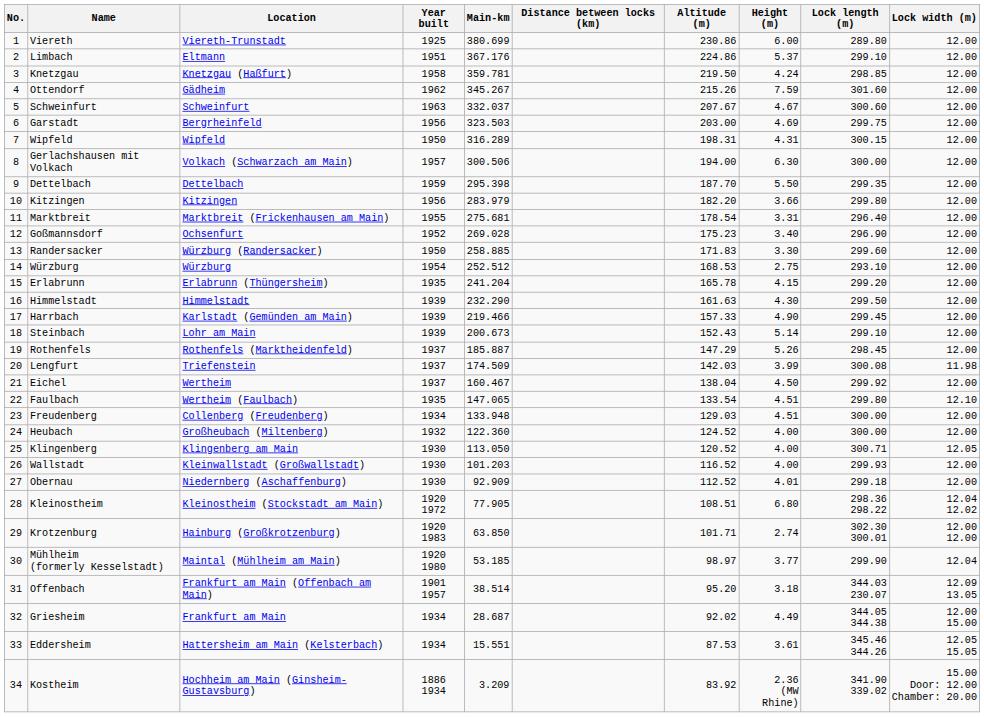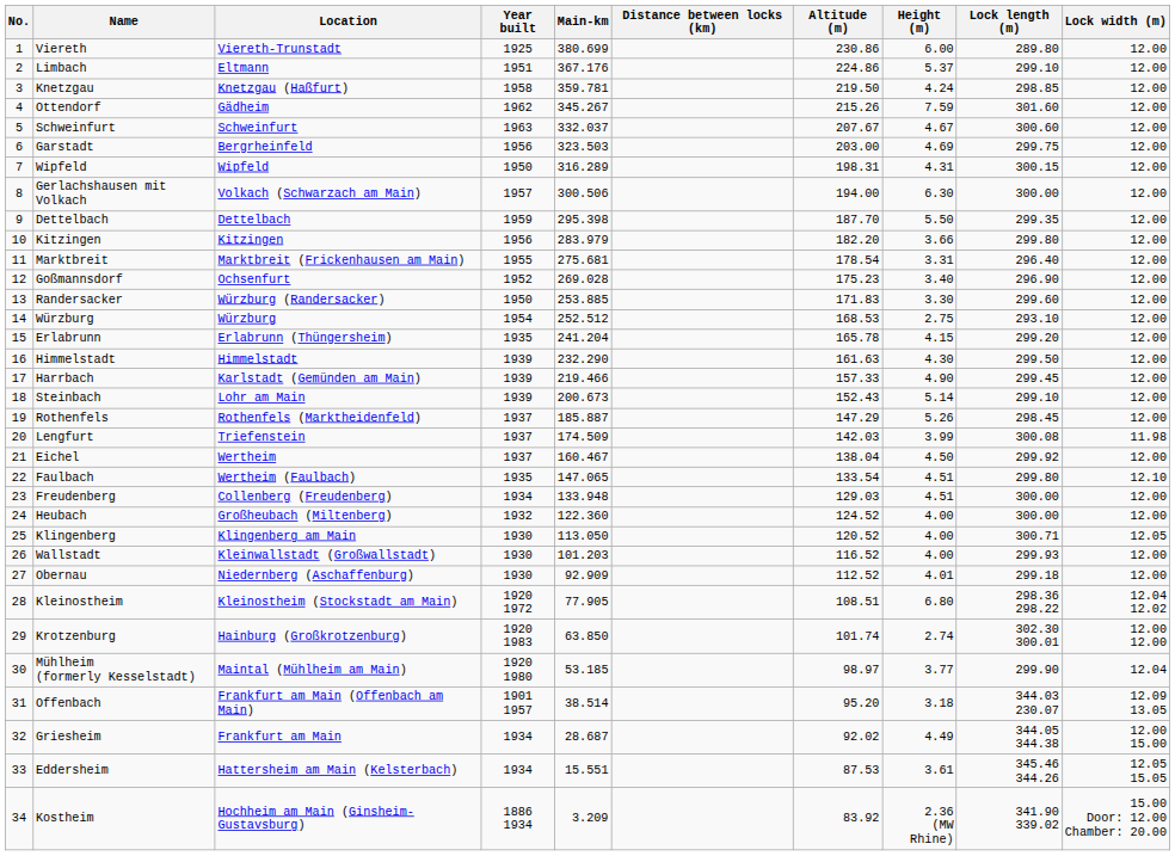 <table class="wikitable sortable">
 <tr>
 <th>No.</th>
 <th>Name</th>
 <th>Location</th>
 <th>Year built</th>
 <th>Main-km</th>
 <th>Distance between locks (km)</th>
 <th>Altitude (m)</th>
 <th>Height (m)</th>
 <th>Lock length (m)</th>
 <th>Lock width (m)</th>
 </tr>
 <tr>
 <td align="center">1</td>
 <td>Viereth</td>
 <td><a href='#'>Viereth-Trunstadt</a></td>
 <td align="center">1925</td>
 <td align="right">380.699</td>
 <td align="right"></td>
 <td align="right">230.86</td>
 <td align="right">6.00</td>
 <td align="right">289.80</td>
 <td align="right">12.00</td>
 </tr>
 <tr>
 <td align="center">2</td>
 <td>Limbach</td>
 <td><a href='#'>Eltmann</a></td>
 <td align="center">1951</td>
 <td align="right">367.176</td>
 <td align="right"></td>
 <td align="right">224.86</td>
 <td align="right">5.37</td>
 <td align="right">299.10</td>
 <td align="right">12.00</td>
 </tr>
 <tr>
 <td align="center">3</td>
 <td>Knetzgau</td>
 <td><a href='#'>Knetzgau</a> (<a href='#'>Haßfurt</a>)</td>
 <td align="center">1958</td>
 <td align="right">359.781</td>
 <td align="right"></td>
 <td align="right">219.50</td>
 <td align="right">4.24</td>
 <td align="right">298.85</td>
 <td align="right">12.00</td>
 </tr>
 <tr>
 <td align="center">4</td>
 <td>Ottendorf</td>
 <td><a href='#'>Gädheim</a></td>
 <td align="center">1962</td>
 <td align="right">345.267</td>
 <td align="right"></td>
 <td align="right">215.26</td>
 <td align="right">7.59</td>
 <td align="right">301.60</td>
 <td align="right">12.00</td>
 </tr>
 <tr>
 <td align="center">5</td>
 <td>Schweinfurt</td>
 <td><a href='#'>Schweinfurt</a></td>
 <td align="center">1963</td>
 <td align="right">332.037</td>
 <td align="right"></td>
 <td align="right">207.67</td>
 <td align="right">4.67</td>
 <td align="right">300.60</td>
 <td align="right">12.00</td>
 </tr>
 <tr>
 <td align="center">6</td>
 <td>Garstadt</td>
 <td><a href='#'>Bergrheinfeld</a></td>
 <td align="center">1956</td>
 <td align="right">323.503</td>
 <td align="right"></td>
 <td align="right">203.00</td>
 <td align="right">4.69</td>
 <td align="right">299.75</td>
 <td align="right">12.00</td>
 </tr>
 <tr>
 <td align="center">7</td>
 <td>Wipfeld</td>
 <td><a href='#'>Wipfeld</a></td>
 <td align="center">1950</td>
 <td align="right">316.289</td>
 <td align="right"></td>
 <td align="right">198.31</td>
 <td align="right">4.31</td>
 <td align="right">300.15</td>
 <td align="right">12.00</td>
 </tr>
 <tr>
 <td align="center">8</td>
 <td>Gerlachshausen mit Volkach</td>
 <td><a href='#'>Volkach</a> (<a href='#'>Schwarzach am Main</a>)</td>
 <td align="center">1957</td>
 <td align="right">300.506</td>
 <td align="right"></td>
 <td align="right">194.00</td>
 <td align="right">6.30</td>
 <td align="right">300.00</td>
 <td align="right">12.00</td>
 </tr>
 <tr>
 <td align="center">9</td>
 <td>Dettelbach</td>
 <td><a href='#'>Dettelbach</a></td>
 <td align="center">1959</td>
 <td align="right">295.398</td>
 <td align="right"></td>
 <td align="right">187.70</td>
 <td align="right">5.50</td>
 <td align="right">299.35</td>
 <td align="right">12.00</td>
 </tr>
 <tr>
 <td align="center">10</td>
 <td>Kitzingen</td>
 <td><a href='#'>Kitzingen</a></td>
 <td align="center">1956</td>
 <td align="right">283.979</td>
 <td align="right"></td>
 <td align="right">182.20</td>
 <td align="right">3.66</td>
 <td align="right">299.80</td>
 <td align="right">12.00</td>
 </tr>
 <tr>
 <td align="center">11</td>
 <td>Marktbreit</td>
 <td><a href='#'>Marktbreit</a> (<a href='#'>Frickenhausen am Main</a>)</td>
 <td align="center">1955</td>
 <td align="right">275.681</td>
 <td align="right"></td>
 <td align="right">178.54</td>
 <td align="right">3.31</td>
 <td align="right">296.40</td>
 <td align="right">12.00</td>
 </tr>
 <tr>
 <td align="center">12</td>
 <td>Goßmannsdorf</td>
 <td><a href='#'>Ochsenfurt</a></td>
 <td align="center">1952</td>
 <td align="right">269.028</td>
 <td align="right"></td>
 <td align="right">175.23</td>
 <td align="right">3.40</td>
 <td align="right">296.90</td>
 <td align="right">12.00</td>
 </tr>
 <tr>
 <td align="center">13</td>
 <td>Randersacker</td>
 <td><a href='#'>Würzburg</a> (<a href='#'>Randersacker</a>)</td>
 <td align="center">1950</td>
-<td align="right">258.885</td>
+<td align="right">253.885</td>
 <td align="right"></td>
 <td align="right">171.83</td>
 <td align="right">3.30</td>
 <td align="right">299.60</td>
 <td align="right">12.00</td>
 </tr>
 <tr>
 <td align="center">14</td>
 <td>Würzburg</td>
 <td><a href='#'>Würzburg</a></td>
 <td align="center">1954</td>
 <td align="right">252.512</td>
 <td align="right"></td>
 <td align="right">168.53</td>
 <td align="right">2.75</td>
 <td align="right">293.10</td>
 <td align="right">12.00</td>
 </tr>
 <tr>
 <td align="center">15</td>
 <td>Erlabrunn</td>
 <td><a href='#'>Erlabrunn</a> (<a href='#'>Thüngersheim</a>)</td>
 <td align="center">1935</td>
 <td align="right">241.204</td>
 <td align="right"></td>
 <td align="right">165.78</td>
 <td align="right">4.15</td>
 <td align="right">299.20</td>
 <td align="right">12.00</td>
 </tr>
 <tr>
 <td align="center">16</td>
 <td>Himmelstadt</td>
 <td><a href='#'>Himmelstadt</a></td>
 <td align="center">1939</td>
 <td align="right">232.290</td>
 <td align="right"></td>
 <td align="right">161.63</td>
 <td align="right">4.30</td>
 <td align="right">299.50</td>
 <td align="right">12.00</td>
 </tr>
 <tr>
 <td align="center">17</td>
 <td>Harrbach</td>
 <td><a href='#'>Karlstadt</a> (<a href='#'>Gemünden am Main</a>)</td>
 <td align="center">1939</td>
 <td align="right">219.466</td>
 <td align="right"></td>
 <td align="right">157.33</td>
 <td align="right">4.90</td>
 <td align="right">299.45</td>
 <td align="right">12.00</td>
 </tr>
 <tr>
 <td align="center">18</td>
 <td>Steinbach</td>
 <td><a href='#'>Lohr am Main</a></td>
 <td align="center">1939</td>
 <td align="right">200.673</td>
 <td align="right"></td>
 <td align="right">152.43</td>
 <td align="right">5.14</td>
 <td align="right">299.10</td>
 <td align="right">12.00</td>
 </tr>
 <tr>
 <td align="center">19</td>
 <td>Rothenfels</td>
 <td><a href='#'>Rothenfels</a> (<a href='#'>Marktheidenfeld</a>)</td>
 <td align="center">1937</td>
 <td align="right">185.887</td>
 <td align="right"></td>
 <td align="right">147.29</td>
 <td align="right">5.26</td>
 <td align="right">298.45</td>
 <td align="right">12.00</td>
 </tr>
 <tr>
 <td align="center">20</td>
 <td>Lengfurt</td>
 <td><a href='#'>Triefenstein</a></td>
 <td align="center">1937</td>
 <td align="right">174.509</td>
 <td align="right"></td>
 <td align="right">142.03</td>
 <td align="right">3.99</td>
 <td align="right">300.08</td>
 <td align="right">11.98</td>
 </tr>
 <tr>
 <td align="center">21</td>
 <td>Eichel</td>
 <td><a href='#'>Wertheim</a></td>
 <td align="center">1937</td>
 <td align="right">160.467</td>
 <td align="right"></td>
 <td align="right">138.04</td>
 <td align="right">4.50</td>
 <td align="right">299.92</td>
 <td align="right">12.00</td>
 </tr>
 <tr>
 <td align="center">22</td>
 <td>Faulbach</td>
 <td><a href='#'>Wertheim</a> (<a href='#'>Faulbach</a>)</td>
 <td align="center">1935</td>
 <td align="right">147.065</td>
 <td align="right"></td>
 <td align="right">133.54</td>
 <td align="right">4.51</td>
 <td align="right">299.80</td>
 <td align="right">12.10</td>
 </tr>
 <tr>
 <td align="center">23</td>
 <td>Freudenberg</td>
 <td><a href='#'>Collenberg</a> (<a href='#'>Freudenberg</a>)</td>
 <td align="center">1934</td>
 <td align="right">133.948</td>
 <td align="right"></td>
 <td align="right">129.03</td>
 <td align="right">4.51</td>
 <td align="right">300.00</td>
 <td align="right">12.00</td>
 </tr>
 <tr>
 <td align="center">24</td>
 <td>Heubach</td>
 <td><a href='#'>Großheubach</a> (<a href='#'>Miltenberg</a>)</td>
 <td align="center">1932</td>
 <td align="right">122.360</td>
 <td align="right"></td>
 <td align="right">124.52</td>
 <td align="right">4.00</td>
 <td align="right">300.00</td>
 <td align="right">12.00</td>
 </tr>
 <tr>
 <td align="center">25</td>
 <td>Klingenberg</td>
 <td><a href='#'>Klingenberg am Main</a></td>
 <td align="center">1930</td>
 <td align="right">113.050</td>
 <td align="right"></td>
 <td align="right">120.52</td>
 <td align="right">4.00</td>
 <td align="right">300.71</td>
 <td align="right">12.05</td>
 </tr>
 <tr>
 <td align="center">26</td>
 <td>Wallstadt</td>
 <td><a href='#'>Kleinwallstadt</a> (<a href='#'>Großwallstadt</a>)</td>
 <td align="center">1930</td>
 <td align="right">101.203</td>
 <td align="right"></td>
 <td align="right">116.52</td>
 <td align="right">4.00</td>
 <td align="right">299.93</td>
 <td align="right">12.00</td>
 </tr>
 <tr>
 <td align="center">27</td>
 <td>Obernau</td>
 <td><a href='#'>Niedernberg</a> (<a href='#'>Aschaffenburg</a>)</td>
 <td align="center">1930</td>
 <td align="right">92.909</td>
 <td align="right"></td>
 <td align="right">112.52</td>
 <td align="right">4.01</td>
 <td align="right">299.18</td>
 <td align="right">12.00</td>
 </tr>
 <tr>
 <td align="center">28</td>
 <td>Kleinostheim</td>
 <td><a href='#'>Kleinostheim</a> (<a href='#'>Stockstadt am Main</a>)</td>
 <td align="center">1920<br> 1972</td>
 <td align="right">77.905</td>
 <td align="right"></td>
 <td align="right">108.51</td>
 <td align="right">6.80</td>
 <td align="right">298.36<br>298.22</td>
 <td align="right">12.04<br>12.02</td>
 </tr>
 <tr>
 <td align="center">29</td>
 <td>Krotzenburg</td>
 <td><a href='#'>Hainburg</a> (<a href='#'>Großkrotzenburg</a>)</td>
 <td align="center">1920<br>1983</td>
 <td align="right">63.850</td>
 <td align="right"></td>
-<td align="right">101.71</td>
+<td align="right">101.74</td>
 <td align="right">2.74</td>
 <td align="right">302.30<br>300.01</td>
 <td align="right">12.00<br>12.00</td>
 </tr>
 <tr>
 <td align="center">30</td>
 <td>Mühlheim<br> (formerly Kesselstadt)</td>
 <td><a href='#'>Maintal</a> (<a href='#'>Mühlheim am Main</a>)</td>
 <td align="center">1920<br>1980</td>
 <td align="right">53.185</td>
 <td align="right"></td>
 <td align="right">98.97</td>
 <td align="right">3.77</td>
 <td align="right">299.90</td>
 <td align="right">12.04</td>
 </tr>
 <tr>
 <td align="center">31</td>
 <td>Offenbach</td>
 <td><a href='#'>Frankfurt am Main</a> (<a href='#'>Offenbach am Main</a>)</td>
 <td align="center">1901<br>1957</td>
 <td align="right">38.514</td>
 <td align="right"></td>
 <td align="right">95.20</td>
 <td align="right">3.18</td>
 <td align="right">344.03<br>230.07</td>
 <td align="right">12.09<br>13.05</td>
 </tr>
 <tr>
 <td align="center">32</td>
 <td>Griesheim</td>
 <td><a href='#'>Frankfurt am Main</a></td>
 <td align="center">1934</td>
 <td align="right">28.687</td>
 <td align="right"></td>
 <td align="right">92.02</td>
 <td align="right">4.49</td>
 <td align="right">344.05<br>344.38</td>
 <td align="right">12.00<br>15.00</td>
 </tr>
 <tr>
 <td align="center">33</td>
 <td>Eddersheim</td>
 <td><a href='#'>Hattersheim am Main</a> (<a href='#'>Kelsterbach</a>)</td>
 <td align="center">1934</td>
 <td align="right">15.551</td>
 <td align="right"></td>
 <td align="right">87.53</td>
 <td align="right">3.61</td>
 <td align="right">345.46<br>344.26</td>
 <td align="right">12.05<br>15.05</td>
 </tr>
 <tr>
 <td align="center">34</td>
 <td>Kostheim</td>
 <td><a href='#'>Hochheim am Main</a> (<a href='#'>Ginsheim-Gustavsburg</a>)</td>
 <td align="center">1886<br>1934</td>
 <td align="right">3.209</td>
 <td align="right"></td>
 <td align="right">83.92</td>
 <td align="right"><br>2.36<br>(MW Rhine)</td>
 <td align="right">341.90<br>339.02</td>
 <td align="right">15.00<br>Door: 12.00<br>Chamber: 20.00</td>
 </tr>
 </table>
